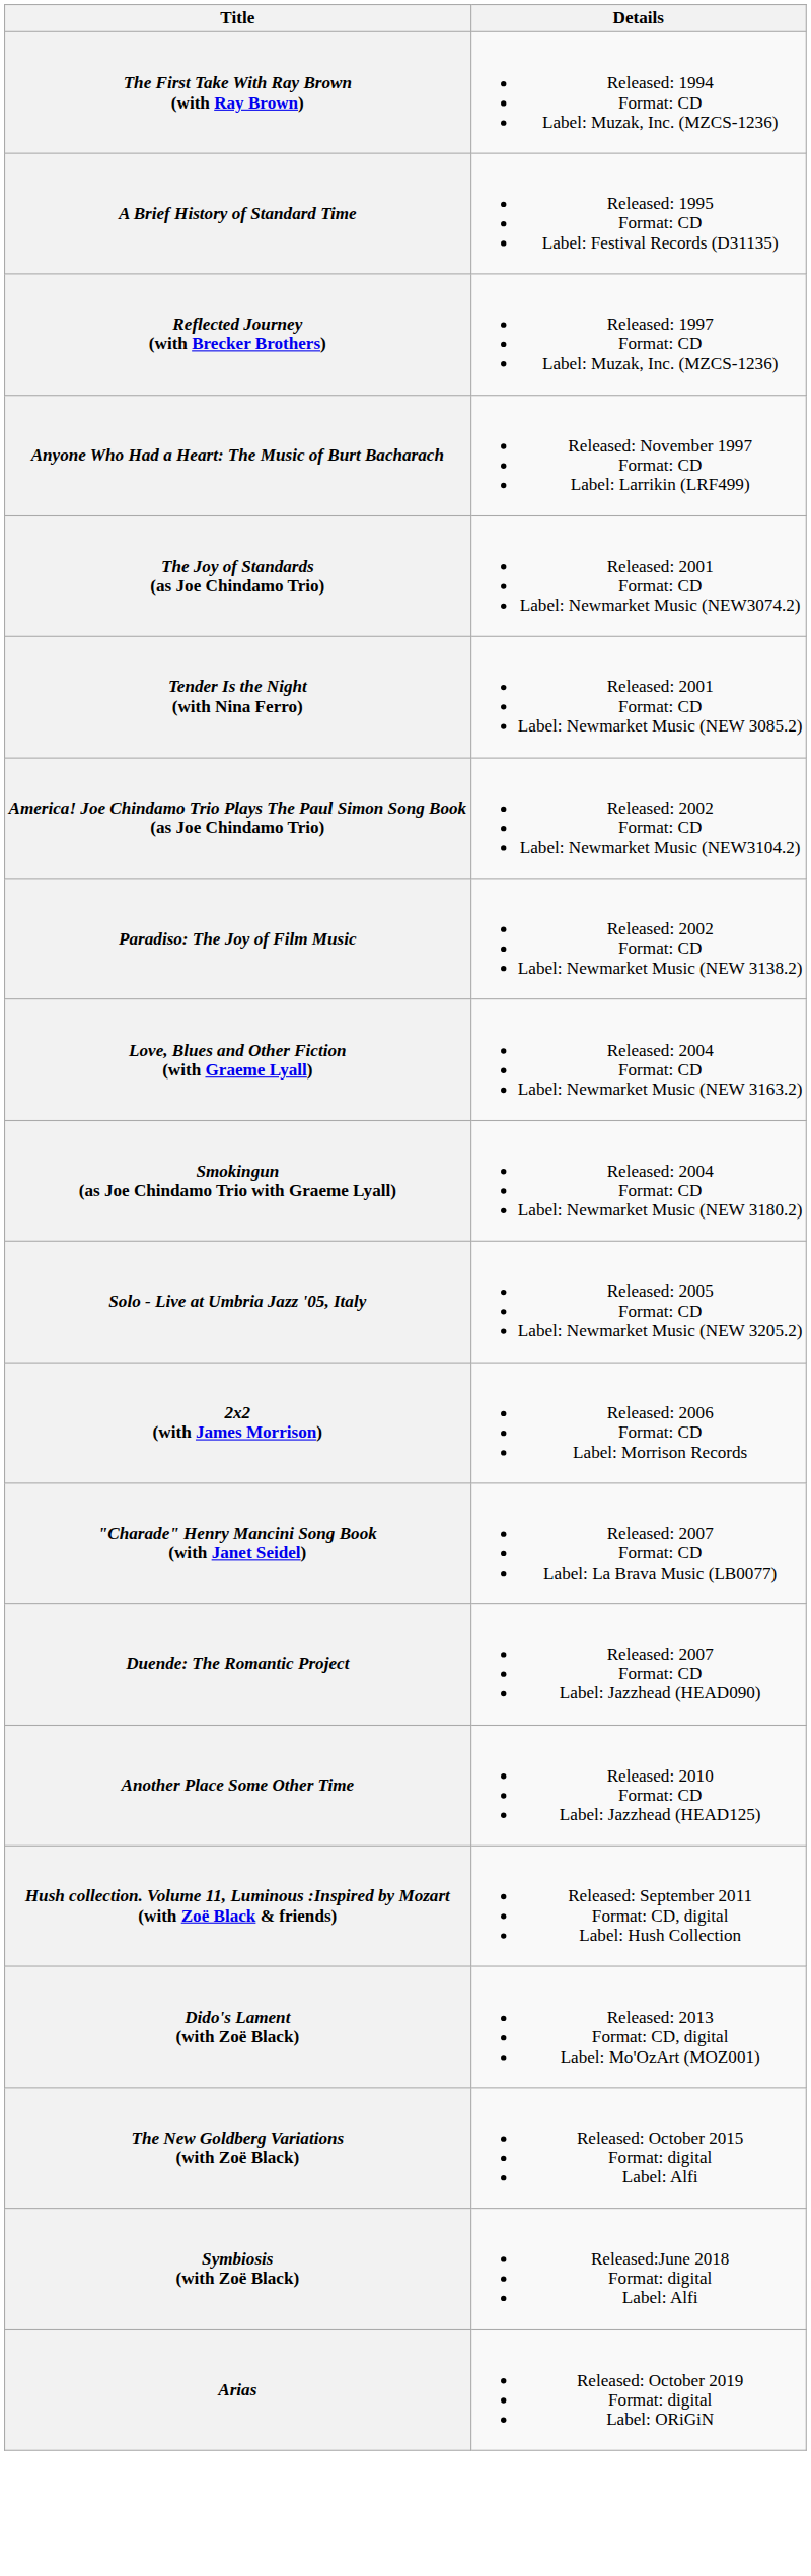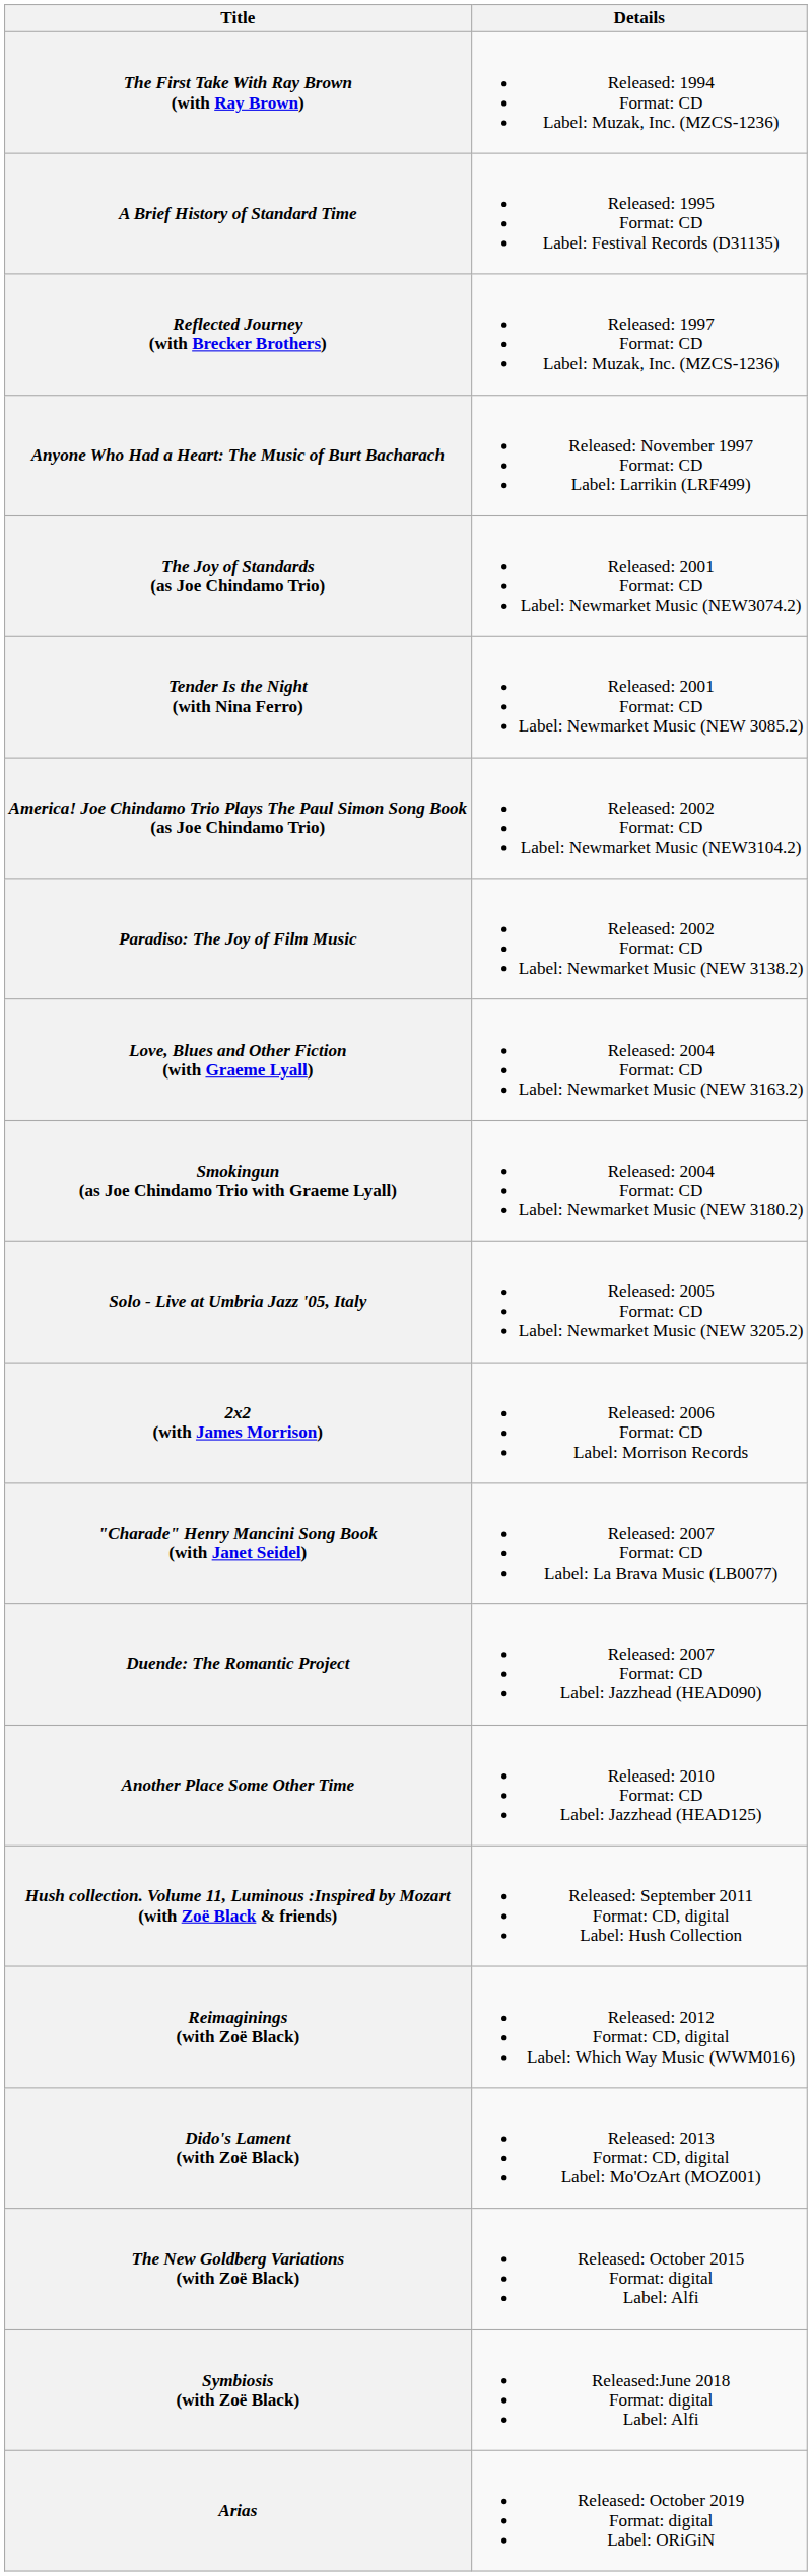 <table class="wikitable plainrowheaders" style="text-align:center;" border="1">
 <tr>
 <th>Title</th>
 <th>Details</th>
 </tr>
 <tr>
 <th scope="row"><em>The First Take With Ray Brown</em> <br> (with <a href='#'>Ray Brown</a>)</th>
 <td><br><ul><li>Released: 1994</li><li>Format: CD</li><li>Label: Muzak, Inc. (MZCS-1236)</li></ul></td>
 </tr>
 <tr>
 <th scope="row"><em>A Brief History of Standard Time</em></th>
 <td><br><ul><li>Released: 1995</li><li>Format: CD</li><li>Label: Festival Records (D31135)</li></ul></td>
 </tr>
 <tr>
 <th scope="row"><em>Reflected Journey</em> <br> (with <a href='#'>Brecker Brothers</a>)</th>
 <td><br><ul><li>Released: 1997</li><li>Format: CD</li><li>Label: Muzak, Inc. (MZCS-1236)</li></ul></td>
 </tr>
 <tr>
 <th scope="row"><em>Anyone Who Had a Heart: The Music of Burt Bacharach</em></th>
 <td><br><ul><li>Released: November 1997</li><li>Format: CD</li><li>Label: Larrikin (LRF499)</li></ul></td>
 </tr>
 <tr>
 <th scope="row"><em>The Joy of Standards</em> <br> (as Joe Chindamo Trio)</th>
 <td><br><ul><li>Released: 2001</li><li>Format: CD</li><li>Label: Newmarket Music (NEW3074.2)</li></ul></td>
 </tr>
 <tr>
 <th scope="row"><em>Tender Is the Night</em> <br> (with Nina Ferro)</th>
 <td><br><ul><li>Released: 2001</li><li>Format: CD</li><li>Label: Newmarket Music (NEW 3085.2)</li></ul></td>
 </tr>
 <tr>
 <th scope="row"><em>America! Joe Chindamo Trio Plays The Paul Simon Song Book</em> <br> (as Joe Chindamo Trio)</th>
 <td><br><ul><li>Released: 2002</li><li>Format: CD</li><li>Label: Newmarket Music (NEW3104.2)</li></ul></td>
 </tr>
 <tr>
 <th scope="row"><em>Paradiso: The Joy of Film Music</em></th>
 <td><br><ul><li>Released: 2002</li><li>Format: CD</li><li>Label: Newmarket Music (NEW 3138.2)</li></ul></td>
 </tr>
 <tr>
 <th scope="row"><em>Love, Blues and Other Fiction</em> <br> (with <a href='#'>Graeme Lyall</a>)</th>
 <td><br><ul><li>Released: 2004</li><li>Format: CD</li><li>Label: Newmarket Music (NEW 3163.2)</li></ul></td>
 </tr>
 <tr>
 <th scope="row"><em>Smokingun</em> <br> (as Joe Chindamo Trio with Graeme Lyall)</th>
 <td><br><ul><li>Released: 2004</li><li>Format: CD</li><li>Label: Newmarket Music (NEW 3180.2)</li></ul></td>
 </tr>
 <tr>
 <th scope="row"><em>Solo - Live at Umbria Jazz '05, Italy</em></th>
 <td><br><ul><li>Released: 2005</li><li>Format: CD</li><li>Label: Newmarket Music (NEW 3205.2)</li></ul></td>
 </tr>
 <tr>
 <th scope="row"><em>2x2</em> <br> (with <a href='#'>James Morrison</a>)</th>
 <td><br><ul><li>Released: 2006</li><li>Format: CD</li><li>Label: Morrison Records</li></ul></td>
 </tr>
 <tr>
 <th scope="row"><em>"Charade" Henry Mancini Song Book</em> <br> (with <a href='#'>Janet Seidel</a>)</th>
 <td><br><ul><li>Released: 2007</li><li>Format: CD</li><li>Label: La Brava Music (LB0077)</li></ul></td>
 </tr>
 <tr>
 <th scope="row"><em>Duende: The Romantic Project</em></th>
 <td><br><ul><li>Released: 2007</li><li>Format: CD</li><li>Label: Jazzhead (HEAD090)</li></ul></td>
 </tr>
 <tr>
 <th scope="row"><em>Another Place Some Other Time</em></th>
 <td><br><ul><li>Released: 2010</li><li>Format: CD</li><li>Label: Jazzhead (HEAD125)</li></ul></td>
 </tr>
 <tr>
 <th scope="row"><em>Hush collection. Volume 11, Luminous :Inspired by Mozart</em> <br> (with <a href='#'>Zoë Black</a> & friends)</th>
 <td><br><ul><li>Released: September 2011</li><li>Format: CD, digital</li><li>Label: Hush Collection</li></ul></td>
 </tr>
 <tr>
+<th scope="row"><em>Reimaginings</em> <br> (with Zoë Black)</th>
+<td><br><ul><li>Released: 2012</li><li>Format: CD, digital</li><li>Label: Which Way Music (WWM016)</li></ul></td>
+</tr>
+<tr>
 <th scope="row"><em>Dido's Lament</em> <br> (with Zoë Black)</th>
 <td><br><ul><li>Released: 2013</li><li>Format: CD, digital</li><li>Label: Mo'OzArt (MOZ001)</li></ul></td>
 </tr>
 <tr>
 <th scope="row"><em>The New Goldberg Variations</em> <br> (with Zoë Black)</th>
 <td><br><ul><li>Released: October 2015</li><li>Format: digital</li><li>Label: Alfi</li></ul></td>
 </tr>
 <tr>
 <th scope="row"><em>Symbiosis</em> <br> (with Zoë Black)</th>
 <td><br><ul><li>Released:June 2018</li><li>Format: digital</li><li>Label: Alfi</li></ul></td>
 </tr>
 <tr>
 <th scope="row"><em>Arias</em></th>
 <td><br><ul><li>Released: October 2019</li><li>Format: digital</li><li>Label: ORiGiN</li></ul></td>
 </tr>
 </table>
